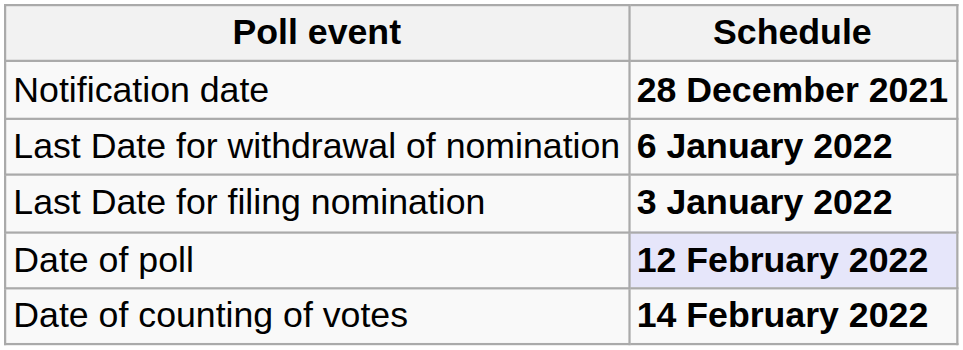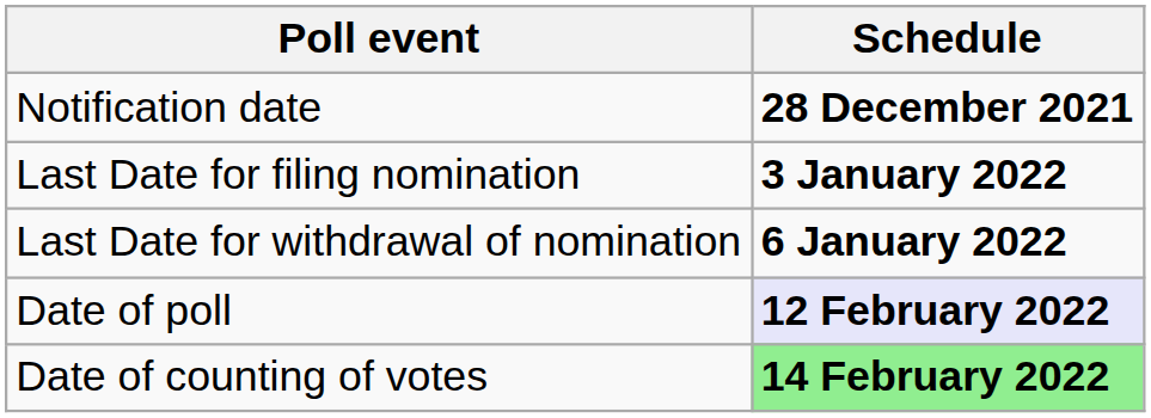 <table class="wikitable">
 <tr>
 <th>Poll event</th>
 <th>Schedule</th>
 </tr>
 <tr>
 <td>Notification date</td>
 <td><strong>28 December 2021</strong></td>
 </tr>
 <tr>
+<td>Last Date for filing nomination</td>
+<td><strong>3 January 2022</strong></td>
+</tr>
+<tr>
 <td>Last Date for withdrawal of nomination</td>
 <td><strong>6 January 2022</strong></td>
-</tr>
-<tr>
-<td>Last Date for filing nomination</td>
-<td><strong>3 January 2022</strong></td>
 </tr>
 <tr>
 <td>Date of poll</td>
 <td style="background: lavender;"><strong>12 February 2022</strong></td>
 </tr>
 <tr>
 <td>Date of counting of votes</td>
-<td><strong>14 February 2022</strong></td>
+<td style="background: lightgreen;"><strong>14 February 2022</strong></td>
 </tr>
 </table>
